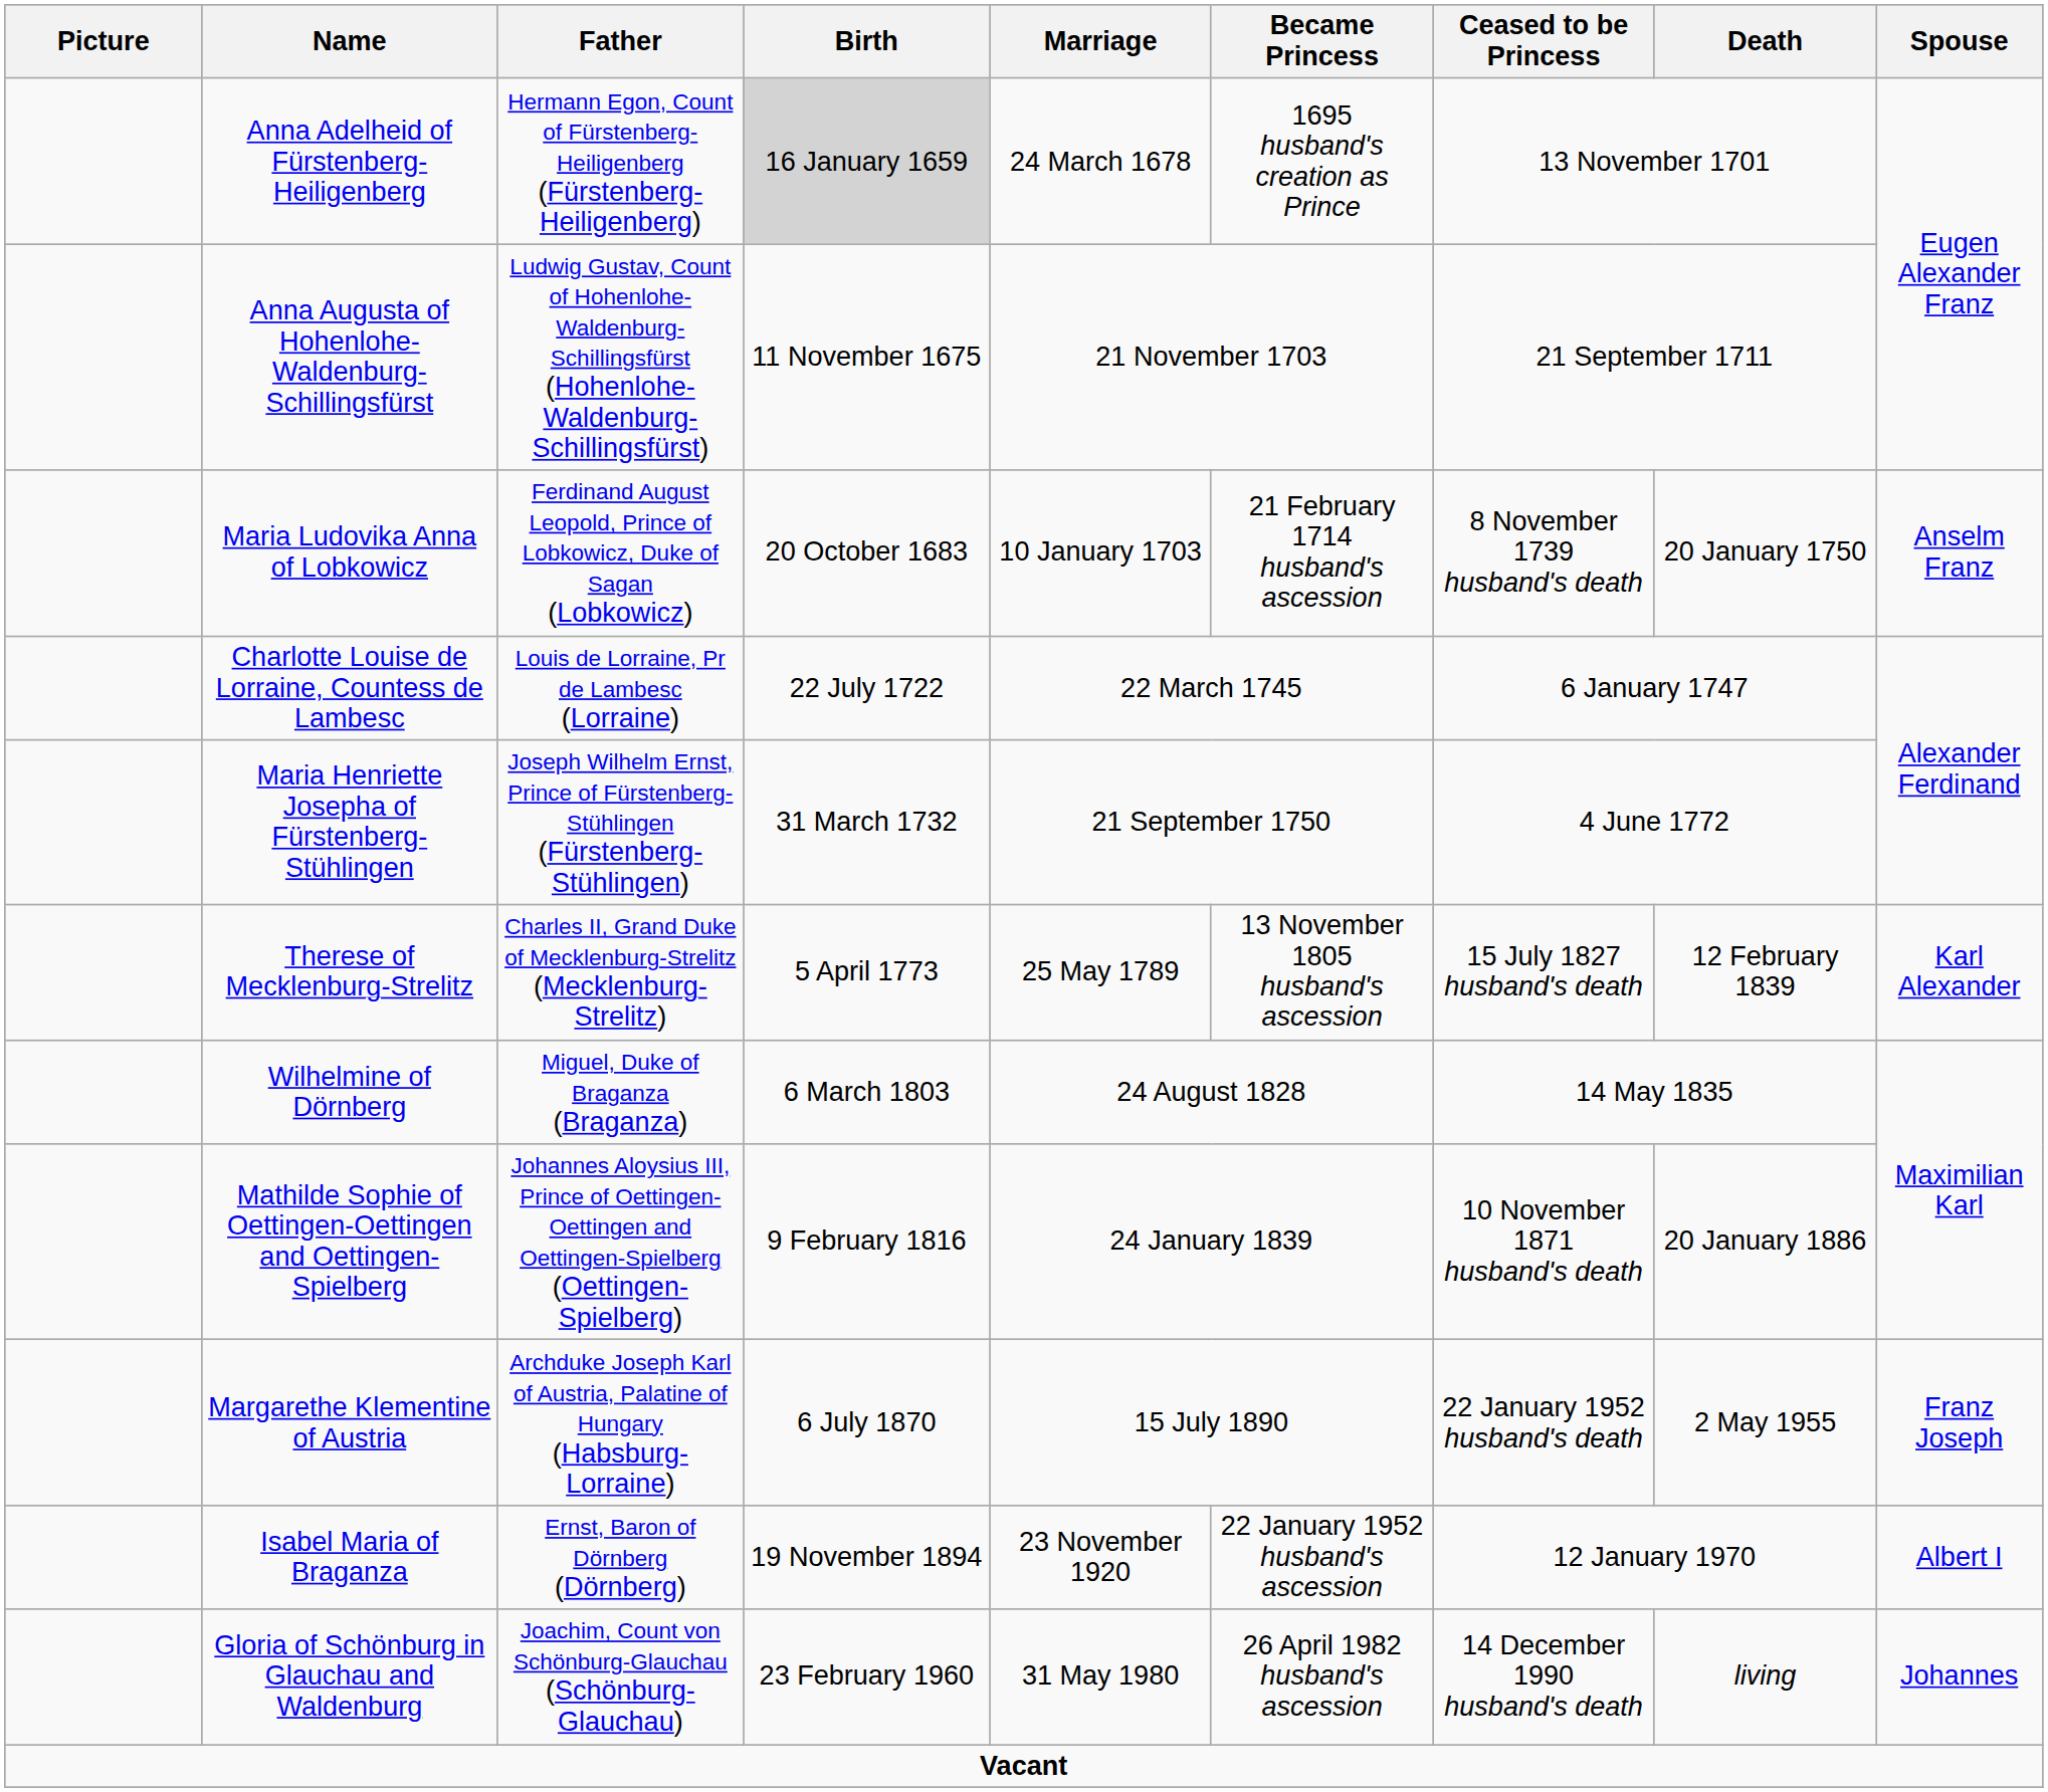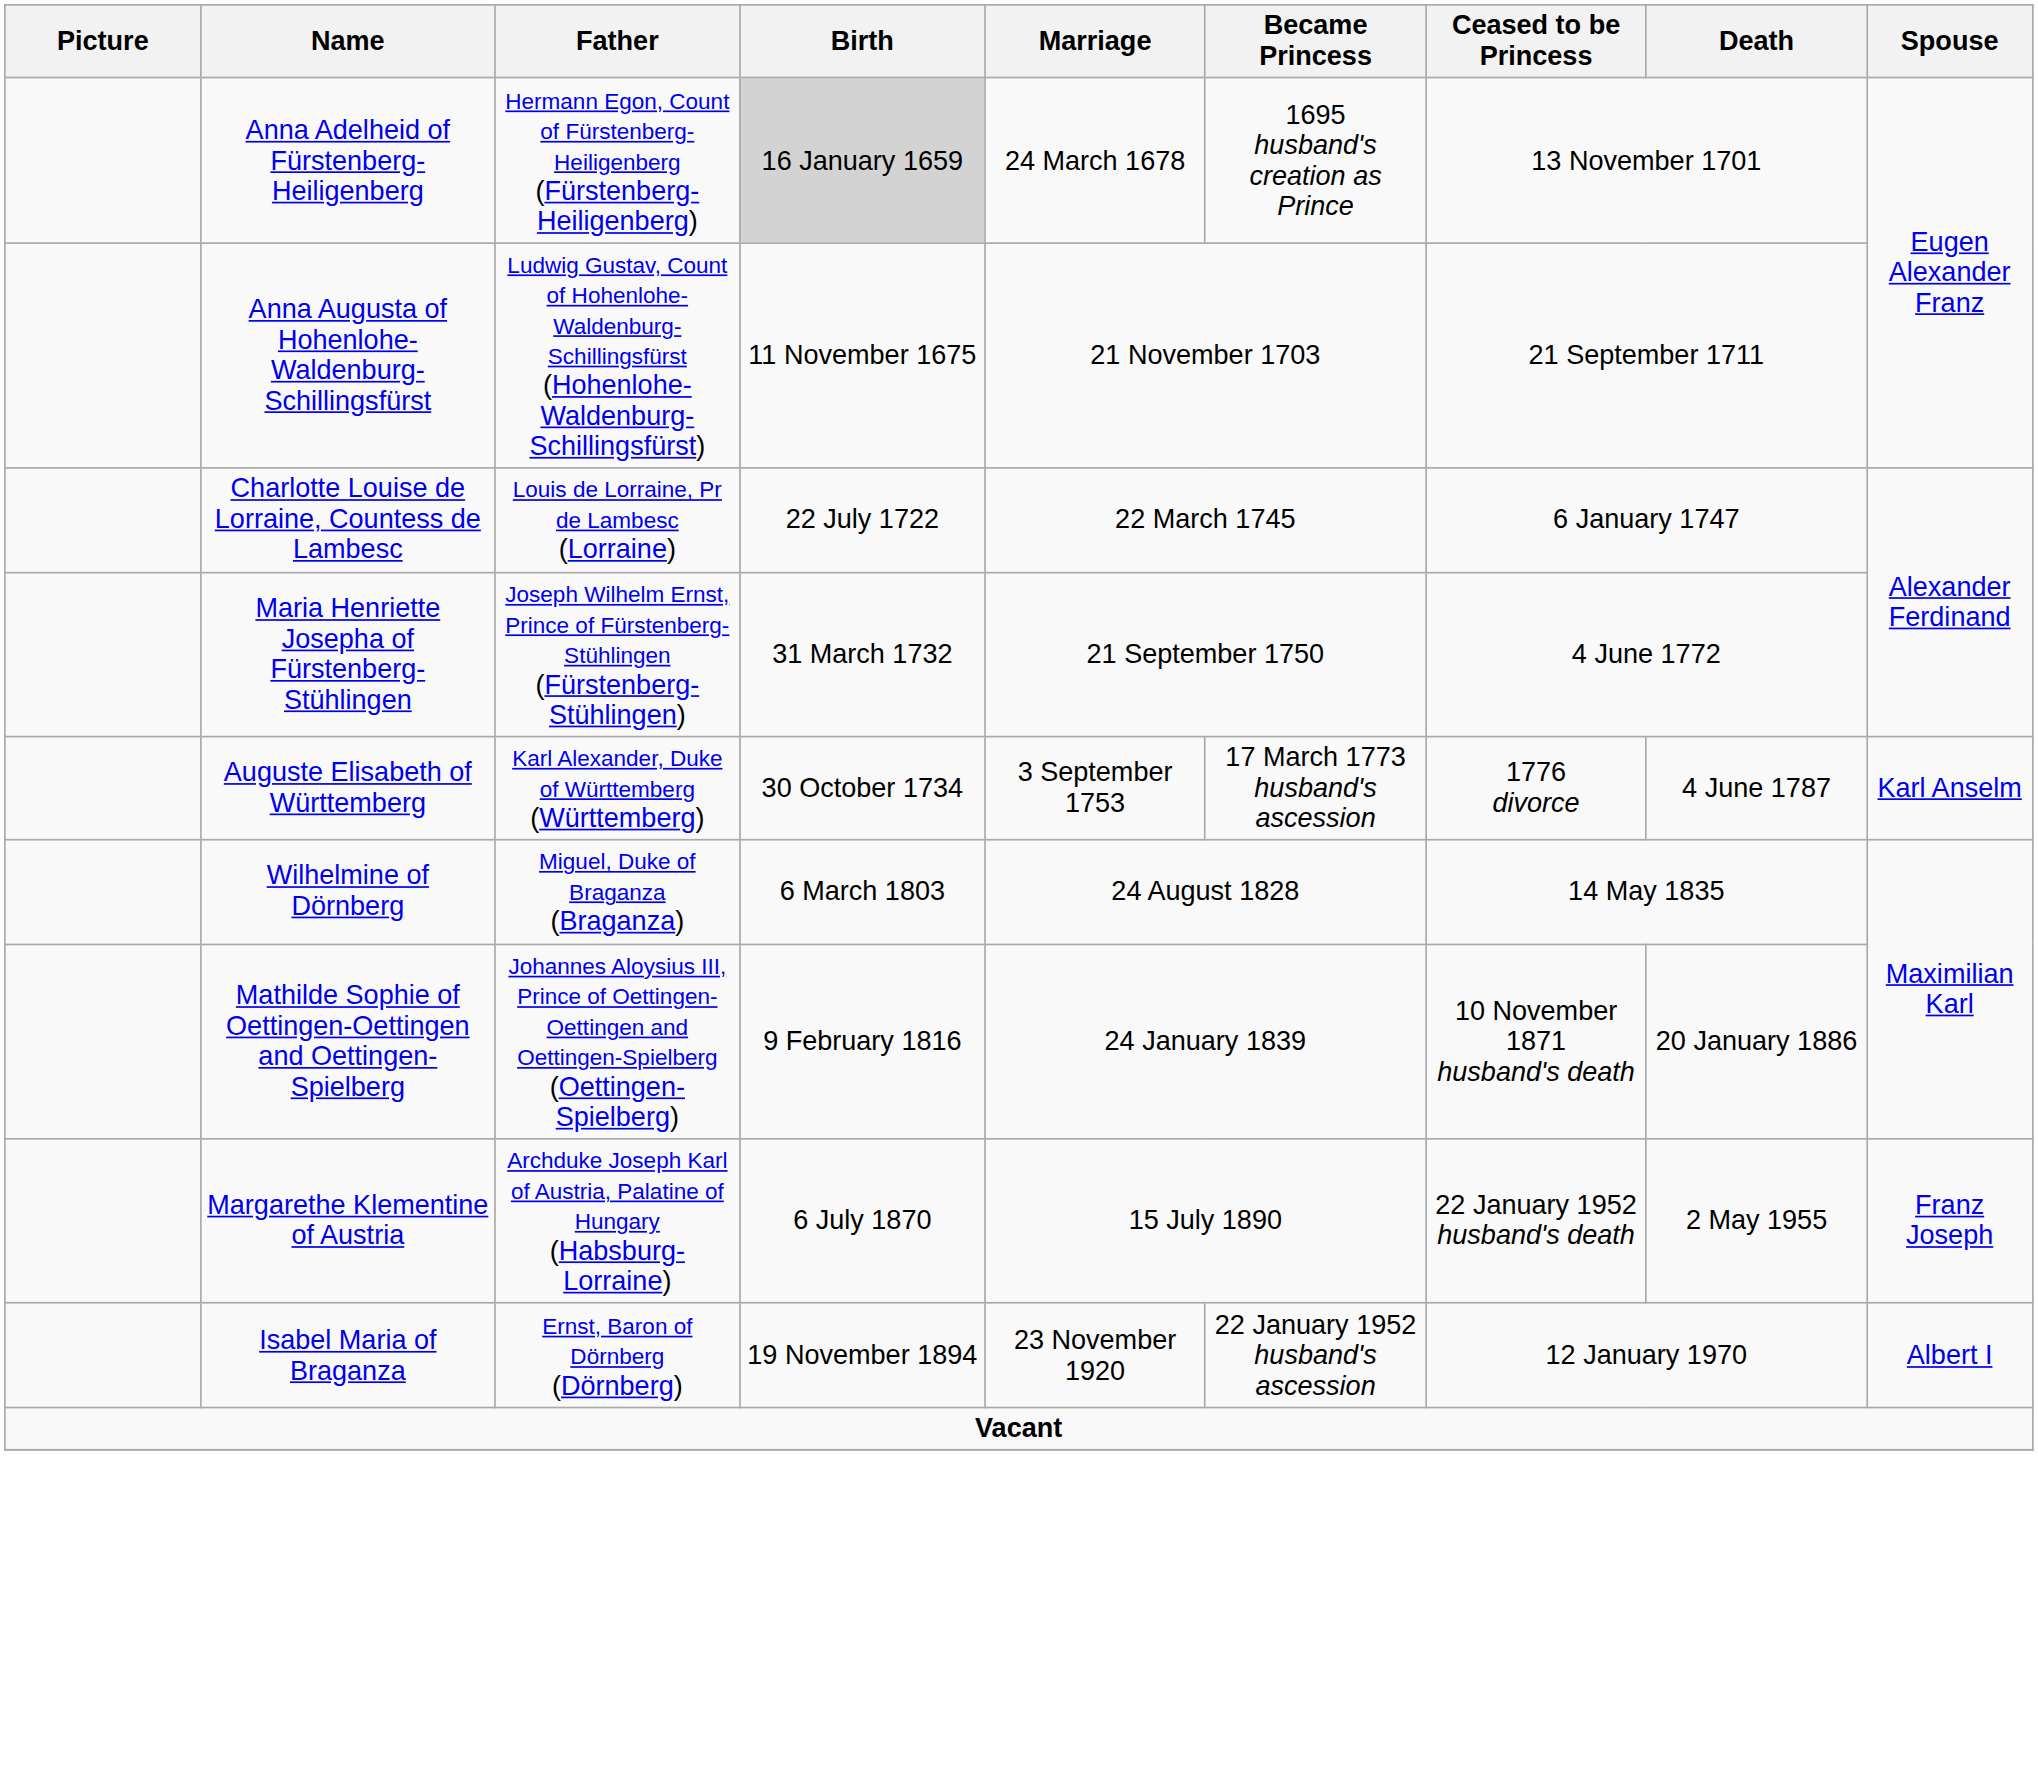 <table width=95% class="wikitable">
 <tr>
 <th width = "8%">Picture</th>
 <th width = "12%">Name</th>
 <th width = "10%">Father</th>
 <th width = "10%">Birth</th>
 <th width = "9%">Marriage</th>
 <th width = "9%">Became Princess</th>
 <th width = "9%">Ceased to be Princess</th>
 <th width = "9%">Death</th>
 <th width = "6%">Spouse</th>
 </tr>
 <tr>
 <td align="center"></td>
 <td align="center"><a href='#'>Anna Adelheid of Fürstenberg-Heiligenberg</a></td>
 <td align="center"><small><a href='#'>Hermann Egon, Count of Fürstenberg-Heiligenberg</a></small><br>(<a href='#'>Fürstenberg-Heiligenberg</a>)</td>
 <td align="center" style="background: lightgrey;">16 January 1659</td>
 <td align="center">24 March 1678</td>
 <td align="center">1695<br><em>husband's creation as Prince</em></td>
 <td align="center" colspan="2">13 November 1701</td>
 <td align="center" rowspan="2"><a href='#'>Eugen Alexander Franz</a></td>
 </tr>
 <tr>
 <td align="center"></td>
 <td align="center"><a href='#'>Anna Augusta of Hohenlohe-Waldenburg-Schillingsfürst</a></td>
 <td align="center"><small><a href='#'>Ludwig Gustav, Count of Hohenlohe-Waldenburg-Schillingsfürst</a></small><br>(<a href='#'>Hohenlohe-Waldenburg-Schillingsfürst</a>)</td>
 <td align="center">11 November 1675</td>
 <td align="center" colspan="2">21 November 1703</td>
 <td align="center" colspan="2">21 September 1711</td>
 </tr>
 <tr>
 <td align="center"></td>
-<td align="center"><a href='#'>Maria Ludovika Anna of Lobkowicz</a></td>
-<td align="center"><small><a href='#'>Ferdinand August Leopold, Prince of Lobkowicz, Duke of Sagan</a></small><br>(<a href='#'>Lobkowicz</a>)</td>
-<td align="center">20 October 1683</td>
-<td align="center">10 January 1703</td>
-<td align="center">21 February 1714<br><em>husband's ascession</em></td>
-<td align="center">8 November 1739<br><em>husband's death</em></td>
-<td align="center">20 January 1750</td>
-<td align="center"><a href='#'>Anselm Franz</a></td>
-</tr>
-<tr>
-<td align="center"></td>
 <td align="center"><a href='#'>Charlotte Louise de Lorraine, Countess de Lambesc</a></td>
 <td align="center"><small><a href='#'>Louis de Lorraine, Pr de Lambesc</a></small><br>(<a href='#'>Lorraine</a>)</td>
 <td align="center">22 July 1722</td>
 <td align="center" colspan="2">22 March 1745</td>
 <td align="center" colspan="2">6 January 1747</td>
 <td align="center" rowspan="2"><a href='#'>Alexander Ferdinand</a></td>
 </tr>
 <tr>
 <td align="center"></td>
 <td align="center"><a href='#'>Maria Henriette Josepha of Fürstenberg-Stühlingen</a></td>
 <td align="center"><small><a href='#'>Joseph Wilhelm Ernst, Prince of Fürstenberg-Stühlingen</a></small><br>(<a href='#'>Fürstenberg-Stühlingen</a>)</td>
 <td align="center">31 March 1732</td>
 <td align="center" colspan="2">21 September 1750</td>
 <td align="center" colspan="2">4 June 1772</td>
 </tr>
 <tr>
 <td align="center"></td>
-<td align="center"><a href='#'>Therese of Mecklenburg-Strelitz</a></td>
-<td align="center"><small><a href='#'>Charles II, Grand Duke of Mecklenburg-Strelitz</a></small><br> (<a href='#'>Mecklenburg-Strelitz</a>)</td>
-<td align="center">5 April 1773</td>
-<td align="center">25 May 1789</td>
-<td align="center">13 November 1805<br><em>husband's ascession</em></td>
-<td align="center">15 July 1827<br><em>husband's death</em></td>
-<td align="center">12 February 1839</td>
-<td align="center"><a href='#'>Karl Alexander</a></td>
+<td align="center"><a href='#'>Auguste Elisabeth of Württemberg</a></td>
+<td align="center"><small><a href='#'>Karl Alexander, Duke of Württemberg</a></small><br> (<a href='#'>Württemberg</a>)</td>
+<td align="center">30 October 1734</td>
+<td align="center">3 September 1753</td>
+<td align="center">17 March 1773<br><em>husband's ascession</em></td>
+<td align="center">1776<br><em>divorce</em></td>
+<td align="center">4 June 1787</td>
+<td align="center"><a href='#'>Karl Anselm</a></td>
 </tr>
 <tr>
 <td align="center"></td>
 <td align="center"><a href='#'>Wilhelmine of Dörnberg</a></td>
 <td align="center"><small><a href='#'>Miguel, Duke of Braganza</a></small><br> (<a href='#'>Braganza</a>)</td>
 <td align="center">6 March 1803</td>
 <td align="center" colspan="2">24 August 1828</td>
 <td align="center" colspan="2">14 May 1835</td>
 <td align="center" rowspan="2"><a href='#'>Maximilian Karl</a></td>
 </tr>
 <tr>
 <td align="center"></td>
 <td align="center"><a href='#'>Mathilde Sophie of Oettingen-Oettingen and Oettingen-Spielberg</a></td>
 <td align="center"><small><a href='#'>Johannes Aloysius III, Prince of Oettingen-Oettingen and Oettingen-Spielberg</a></small><br> (<a href='#'>Oettingen-Spielberg</a>)</td>
 <td align="center">9 February 1816</td>
 <td align="center" colspan="2">24 January 1839</td>
 <td align="center">10 November 1871 <br><em>husband's death</em></td>
 <td align="center">20 January 1886</td>
 </tr>
 <tr>
 <td align="center"></td>
 <td align="center"><a href='#'>Margarethe Klementine of Austria</a></td>
 <td align="center"><small><a href='#'>Archduke Joseph Karl of Austria, Palatine of Hungary</a></small><br> (<a href='#'>Habsburg-Lorraine</a>)</td>
 <td align="center">6 July 1870</td>
 <td align="center" colspan="2">15 July 1890</td>
 <td align="center">22 January 1952<br><em>husband's death</em></td>
 <td align="center">2 May 1955</td>
 <td align="center"><a href='#'>Franz Joseph</a></td>
 </tr>
 <tr>
 <td align="center"></td>
 <td align="center"><a href='#'>Isabel Maria of Braganza</a></td>
 <td align="center"><small><a href='#'>Ernst, Baron of Dörnberg</a></small><br> (<a href='#'>Dörnberg</a>)</td>
 <td align="center">19 November 1894</td>
 <td align="center">23 November 1920</td>
 <td align="center">22 January 1952<br><em>husband's ascession</em></td>
 <td align="center" colspan="2">12 January 1970</td>
 <td align="center"><a href='#'>Albert I</a></td>
 </tr>
 <tr>
-<td align="center"></td>
-<td align="center"><a href='#'>Gloria of Schönburg in Glauchau and Waldenburg</a></td>
-<td align="center"><small><a href='#'>Joachim, Count von Schönburg-Glauchau</a></small><br> (<a href='#'>Schönburg-Glauchau</a>)</td>
-<td align="center">23 February 1960</td>
-<td align="center">31 May 1980</td>
-<td align="center">26 April 1982<br><em>husband's ascession</em></td>
-<td align="center">14 December 1990<br><em>husband's death</em></td>
-<td align="center"><em>living</em></td>
-<td align="center"><a href='#'>Johannes</a></td>
-</tr>
-<tr>
 <td align="center" colspan="9"><strong>Vacant</strong></td>
 </tr>
 <tr>
 </tr>
 </table>
